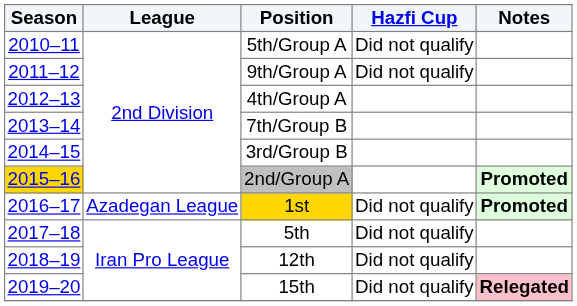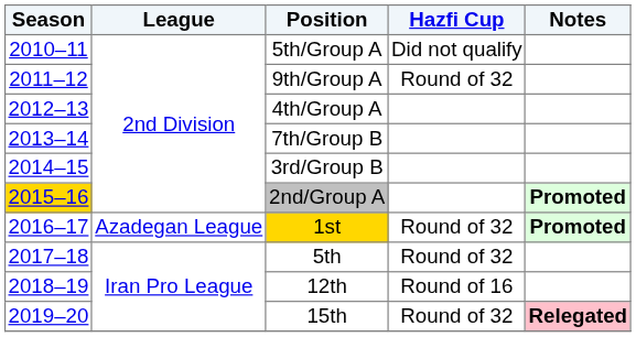 <table border="1" cellpadding="2" style="border-collapse:collapse; text-align:center; font-size:normal;">
 <tr style="background:#f0f6fa;">
 <th>Season</th>
 <th>League</th>
 <th>Position</th>
 <th><a href='#'>Hazfi Cup</a></th>
 <th>Notes</th>
 </tr>
 <tr>
 <td><a href='#'>2010–11</a></td>
 <td rowspan="6"><a href='#'>2nd Division</a></td>
 <td>5th/Group A</td>
 <td>Did not qualify</td>
 <td></td>
 </tr>
 <tr>
 <td><a href='#'>2011–12</a></td>
 <td>9th/Group A</td>
-<td>Did not qualify</td>
+<td>Round of 32</td>
 <td></td>
 </tr>
 <tr>
 <td><a href='#'>2012–13</a></td>
 <td>4th/Group A</td>
 <td></td>
 <td></td>
 </tr>
 <tr>
 <td><a href='#'>2013–14</a></td>
 <td>7th/Group B</td>
 <td></td>
 <td></td>
 </tr>
 <tr>
 <td><a href='#'>2014–15</a></td>
 <td>3rd/Group B</td>
 <td></td>
 <td></td>
 </tr>
 <tr>
 <td style="background: gold;"><a href='#'>2015–16</a></td>
 <td style="text-align:center; background:silver;">2nd/Group A</td>
 <td></td>
 <td style="text-align:center; background:#dfd;"><strong>Promoted</strong></td>
 </tr>
 <tr>
 <td><a href='#'>2016–17</a></td>
 <td><a href='#'>Azadegan League</a></td>
 <td style="text-align:center; background:gold;">1st</td>
-<td>Did not qualify</td>
+<td>Round of 32</td>
 <td style="text-align:center; background:#dfd;"><strong>Promoted</strong></td>
 </tr>
 <tr>
 <td><a href='#'>2017–18</a></td>
 <td rowspan="3"><a href='#'>Iran Pro League</a></td>
 <td>5th</td>
-<td>Did not qualify</td>
+<td>Round of 32</td>
 <td></td>
 </tr>
 <tr>
 <td><a href='#'>2018–19</a></td>
 <td>12th</td>
-<td>Did not qualify</td>
+<td>Round of 16</td>
 <td></td>
 </tr>
 <tr>
 <td><a href='#'>2019–20</a></td>
 <td>15th</td>
-<td>Did not qualify</td>
+<td>Round of 32</td>
 <td bgcolor=pink><strong>Relegated</strong></td>
 </tr>
 <tr>
 </tr>
 </table>
